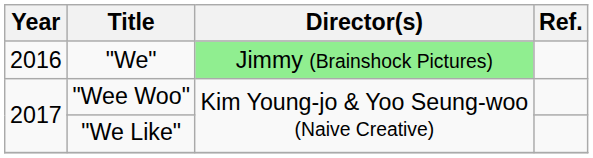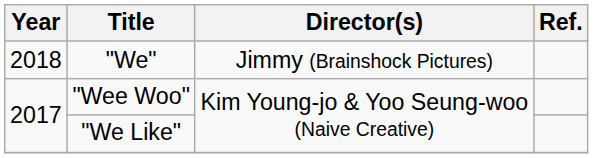 <table class="wikitable" style="text-align:center;">
 <tr>
 <th>Year</th>
 <th>Title</th>
 <th>Director(s)</th>
 <th>Ref.</th>
 </tr>
 <tr>
-<td>2016</td>
+<td>2018</td>
 <td>"We"</td>
-<td style="background: lightgreen;">Jimmy <small>(Brainshock Pictures)</small></td>
+<td>Jimmy <small>(Brainshock Pictures)</small></td>
 <td></td>
 </tr>
 <tr>
 <td rowspan="2">2017</td>
 <td>"Wee Woo"</td>
 <td rowspan="2">Kim Young-jo & Yoo Seung-woo<br><small>(Naive Creative)</small></td>
 <td></td>
 </tr>
 <tr>
 <td>"We Like"</td>
 <td></td>
 </tr>
 <tr>
 </tr>
 </table>
